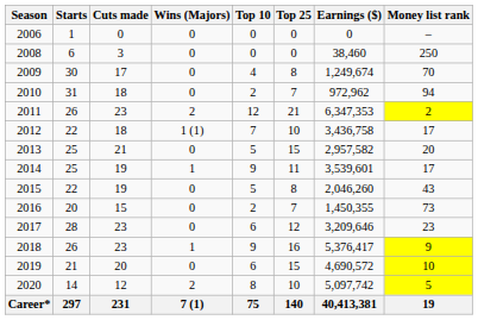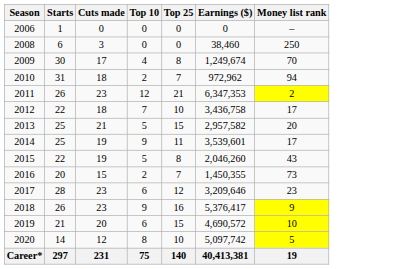 <table class=wikitable style=text-align:center>
 <tr>
 <th>Season</th>
 <th>Starts</th>
 <th>Cuts made</th>
-<th>Wins (Majors)</th>
 <th>Top 10</th>
 <th>Top 25</th>
 <th>Earnings ($)</th>
 <th>Money list rank</th>
 </tr>
 <tr>
 <td>2006</td>
 <td>1</td>
 <td>0</td>
 <td>0</td>
 <td>0</td>
 <td>0</td>
-<td>0</td>
 <td>–</td>
 </tr>
 <tr>
 <td>2008</td>
 <td>6</td>
 <td>3</td>
-<td>0</td>
 <td>0</td>
 <td>0</td>
 <td>38,460</td>
 <td>250</td>
 </tr>
 <tr>
 <td>2009</td>
 <td>30</td>
 <td>17</td>
-<td>0</td>
 <td>4</td>
 <td>8</td>
 <td>1,249,674</td>
 <td>70</td>
 </tr>
 <tr>
 <td>2010</td>
 <td>31</td>
 <td>18</td>
-<td>0</td>
 <td>2</td>
 <td>7</td>
 <td>972,962</td>
 <td>94</td>
 </tr>
 <tr>
 <td>2011</td>
 <td>26</td>
 <td>23</td>
-<td>2</td>
 <td>12</td>
 <td>21</td>
 <td>6,347,353</td>
 <td style="background:yellow;">2</td>
 </tr>
 <tr>
 <td>2012</td>
 <td>22</td>
 <td>18</td>
-<td>1 (1)</td>
 <td>7</td>
 <td>10</td>
 <td>3,436,758</td>
 <td>17</td>
 </tr>
 <tr>
 <td>2013</td>
 <td>25</td>
 <td>21</td>
-<td>0</td>
 <td>5</td>
 <td>15</td>
 <td>2,957,582</td>
 <td>20</td>
 </tr>
 <tr>
 <td>2014</td>
 <td>25</td>
 <td>19</td>
-<td>1</td>
 <td>9</td>
 <td>11</td>
 <td>3,539,601</td>
 <td>17</td>
 </tr>
 <tr>
 <td>2015</td>
 <td>22</td>
 <td>19</td>
-<td>0</td>
 <td>5</td>
 <td>8</td>
 <td>2,046,260</td>
 <td>43</td>
 </tr>
 <tr>
 <td>2016</td>
 <td>20</td>
 <td>15</td>
-<td>0</td>
 <td>2</td>
 <td>7</td>
 <td>1,450,355</td>
 <td>73</td>
 </tr>
 <tr>
 <td>2017</td>
 <td>28</td>
 <td>23</td>
-<td>0</td>
 <td>6</td>
 <td>12</td>
 <td>3,209,646</td>
 <td>23</td>
 </tr>
 <tr>
 <td>2018</td>
 <td>26</td>
 <td>23</td>
-<td>1</td>
 <td>9</td>
 <td>16</td>
 <td>5,376,417</td>
 <td style="background:yellow;">9</td>
 </tr>
 <tr>
 <td>2019</td>
 <td>21</td>
 <td>20</td>
-<td>0</td>
 <td>6</td>
 <td>15</td>
 <td>4,690,572</td>
 <td style="background:yellow;">10</td>
 </tr>
 <tr>
 <td>2020</td>
 <td>14</td>
 <td>12</td>
-<td>2</td>
 <td>8</td>
 <td>10</td>
 <td>5,097,742</td>
 <td style="background:yellow;">5</td>
 </tr>
 <tr>
 <th>Career*</th>
 <th>297</th>
 <th>231</th>
-<th>7 (1)</th>
 <th>75</th>
 <th>140</th>
 <th>40,413,381</th>
 <th>19</th>
 </tr>
 </table>
